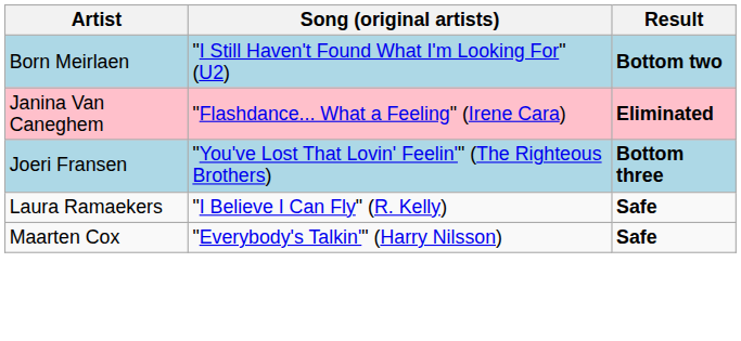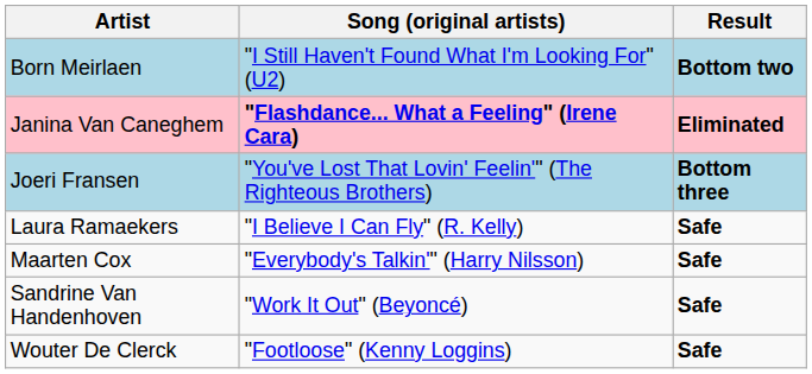 <table class=wikitable>
 <tr>
 <th>Artist</th>
 <th>Song (original artists)</th>
 <th>Result</th>
 </tr>
 <tr style="background:lightblue;">
 <td>Born Meirlaen</td>
 <td>"<a href='#'>I Still Haven't Found What I'm Looking For</a>" (<a href='#'>U2</a>)</td>
 <td><strong>Bottom two</strong></td>
 </tr>
 <tr style="background:pink;">
 <td>Janina Van Caneghem</td>
-<td>"<a href='#'>Flashdance... What a Feeling</a>" (<a href='#'>Irene Cara</a>)</td>
+<td><strong>"<a href='#'>Flashdance... What a Feeling</a>" (<a href='#'>Irene Cara</a>)</strong></td>
 <td><strong>Eliminated</strong></td>
 </tr>
 <tr style="background:lightblue;">
 <td>Joeri Fransen</td>
 <td>"<a href='#'>You've Lost That Lovin' Feelin'</a>" (<a href='#'>The Righteous Brothers</a>)</td>
 <td><strong>Bottom three</strong></td>
 </tr>
 <tr>
 <td>Laura Ramaekers</td>
 <td>"<a href='#'>I Believe I Can Fly</a>" (<a href='#'>R. Kelly</a>)</td>
 <td><strong>Safe</strong></td>
 </tr>
 <tr>
 <td>Maarten Cox</td>
 <td>"<a href='#'>Everybody's Talkin'</a>" (<a href='#'>Harry Nilsson</a>)</td>
 <td><strong>Safe</strong></td>
 </tr>
+<tr>
+<td>Sandrine Van Handenhoven</td>
+<td>"<a href='#'>Work It Out</a>" (<a href='#'>Beyoncé</a>)</td>
+<td><strong>Safe</strong></td>
+</tr>
+<tr>
+<td>Wouter De Clerck</td>
+<td>"<a href='#'>Footloose</a>" (<a href='#'>Kenny Loggins</a>)</td>
+<td><strong>Safe</strong></td>
+</tr>
 </table>
